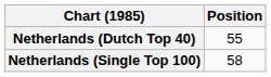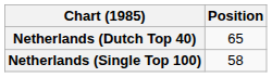 <table class="wikitable sortable plainrowheaders" style="text-align:center;">
 <tr>
 <th scope="col">Chart (1985)</th>
 <th scope="col">Position</th>
 </tr>
 <tr>
 <th scope="row">Netherlands (Dutch Top 40)</th>
-<td>55</td>
+<td>65</td>
 </tr>
 <tr>
 <th scope="row">Netherlands (Single Top 100)</th>
 <td>58</td>
 </tr>
 </table>
